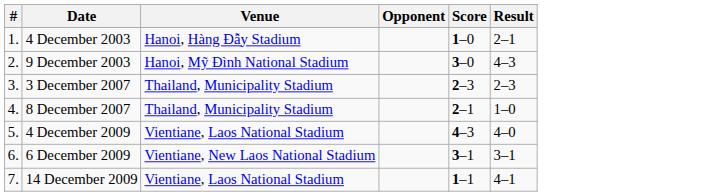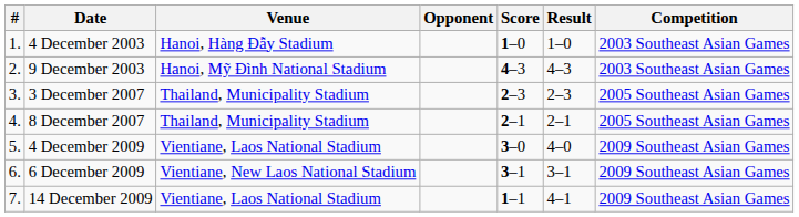 <table class="wikitable">
 <tr>
 <th>#</th>
 <th>Date</th>
 <th>Venue</th>
 <th>Opponent</th>
 <th>Score</th>
 <th>Result</th>
+<th>Competition</th>
 </tr>
 <tr>
 <td>1.</td>
 <td>4 December 2003</td>
 <td><a href='#'>Hanoi</a>, <a href='#'>Hàng Đẫy Stadium</a></td>
 <td></td>
 <td><strong>1</strong>–0</td>
-<td>2–1</td>
+<td>1–0</td>
+<td><a href='#'>2003 Southeast Asian Games</a></td>
 </tr>
 <tr>
 <td>2.</td>
 <td>9 December 2003</td>
 <td><a href='#'>Hanoi</a>, <a href='#'>Mỹ Đình National Stadium</a></td>
 <td></td>
-<td><strong>3</strong>–0</td>
+<td><strong>4</strong>–3</td>
 <td>4–3</td>
+<td><a href='#'>2003 Southeast Asian Games</a></td>
 </tr>
 <tr>
 <td>3.</td>
 <td>3 December 2007</td>
 <td><a href='#'>Thailand</a>, <a href='#'>Municipality Stadium</a></td>
 <td></td>
 <td><strong>2</strong>–3</td>
 <td>2–3</td>
+<td><a href='#'>2005 Southeast Asian Games</a></td>
 </tr>
 <tr>
 <td>4.</td>
 <td>8 December 2007</td>
 <td><a href='#'>Thailand</a>, <a href='#'>Municipality Stadium</a></td>
 <td></td>
 <td><strong>2</strong>–1</td>
-<td>1–0</td>
+<td>2–1</td>
+<td><a href='#'>2005 Southeast Asian Games</a></td>
 </tr>
 <tr>
 <td>5.</td>
 <td>4 December 2009</td>
 <td><a href='#'>Vientiane</a>, <a href='#'>Laos National Stadium</a></td>
 <td></td>
-<td><strong>4</strong>–3</td>
+<td><strong>3</strong>–0</td>
 <td>4–0</td>
+<td><a href='#'>2009 Southeast Asian Games</a></td>
 </tr>
 <tr>
 <td>6.</td>
 <td>6 December 2009</td>
 <td><a href='#'>Vientiane</a>, <a href='#'>New Laos National Stadium</a></td>
 <td></td>
 <td><strong>3</strong>–1</td>
 <td>3–1</td>
+<td><a href='#'>2009 Southeast Asian Games</a></td>
 </tr>
 <tr>
 <td>7.</td>
 <td>14 December 2009</td>
 <td><a href='#'>Vientiane</a>, <a href='#'>Laos National Stadium</a></td>
 <td></td>
 <td><strong>1</strong>–1</td>
 <td>4–1</td>
+<td><a href='#'>2009 Southeast Asian Games</a></td>
 </tr>
 </table>
